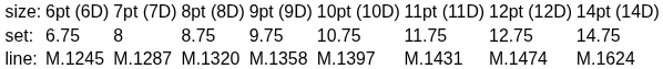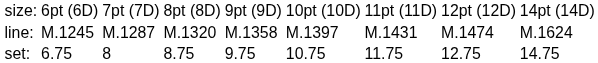 <table style="margin-left:40px;">
 <tr>
 <td>size:</td>
 <td>6pt (6D)</td>
 <td>7pt (7D)</td>
 <td>8pt (8D)</td>
 <td>9pt (9D)</td>
 <td>10pt (10D)</td>
 <td>11pt (11D)</td>
 <td>12pt (12D)</td>
 <td>14pt (14D)</td>
 </tr>
 <tr>
+<td>line:</td>
+<td>M.1245</td>
+<td>M.1287</td>
+<td>M.1320</td>
+<td>M.1358</td>
+<td>M.1397</td>
+<td>M.1431</td>
+<td>M.1474</td>
+<td>M.1624</td>
+</tr>
+<tr>
 <td>set:</td>
 <td>6.75</td>
 <td>8</td>
 <td>8.75</td>
 <td>9.75</td>
 <td>10.75</td>
 <td>11.75</td>
 <td>12.75</td>
 <td>14.75</td>
 </tr>
-<tr>
-<td>line:</td>
-<td>M.1245</td>
-<td>M.1287</td>
-<td>M.1320</td>
-<td>M.1358</td>
-<td>M.1397</td>
-<td>M.1431</td>
-<td>M.1474</td>
-<td>M.1624</td>
-</tr>
 </table>
